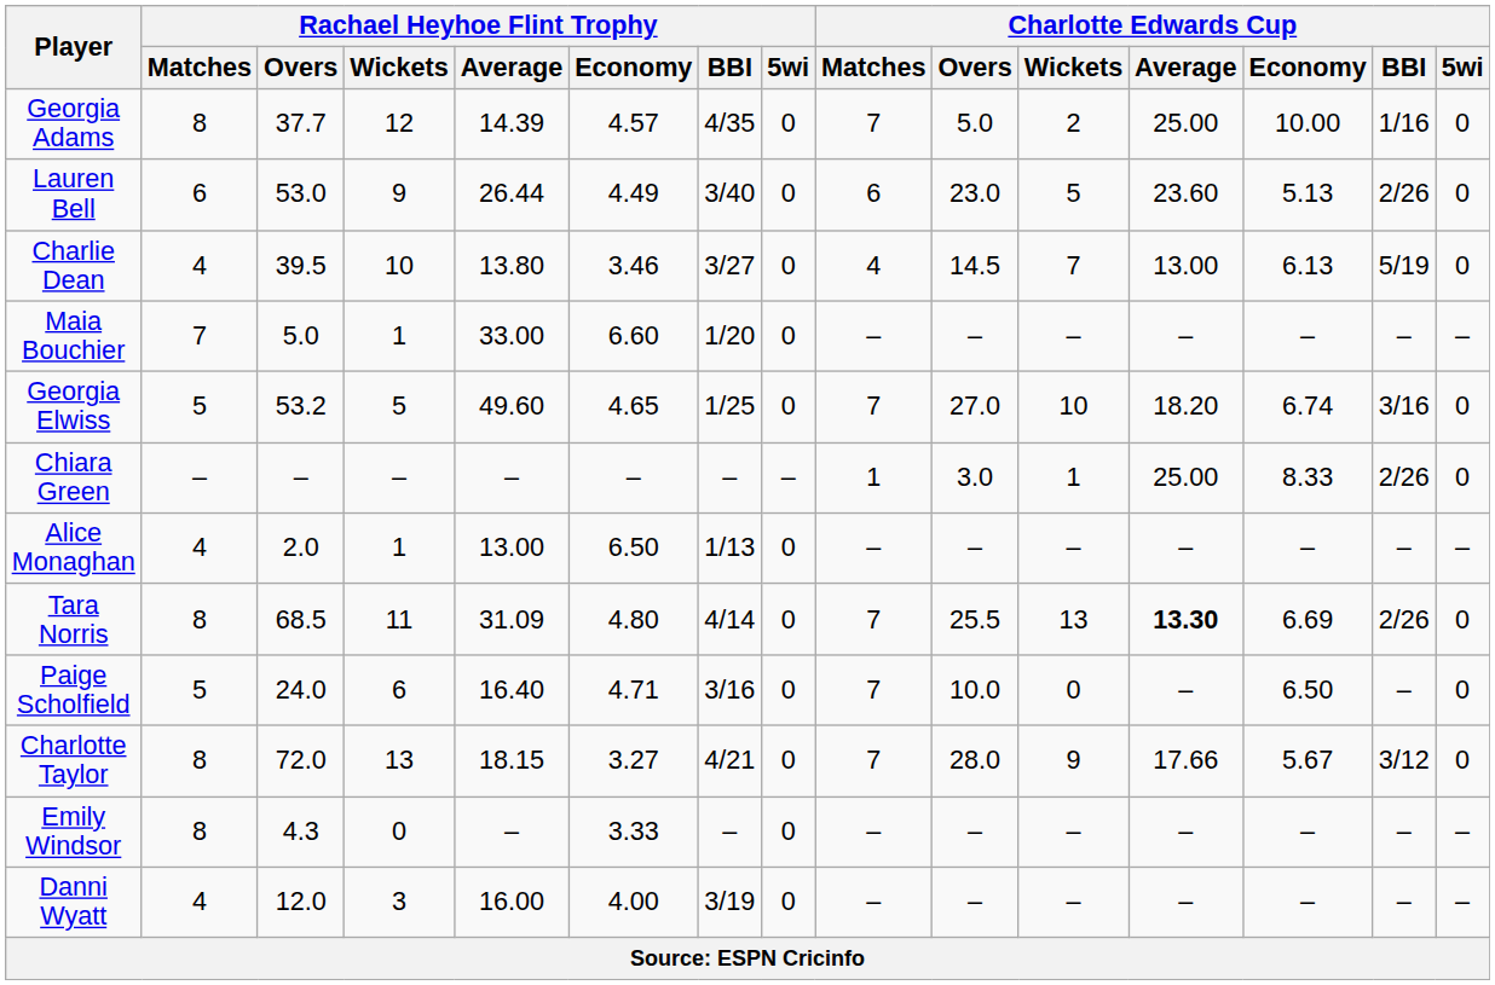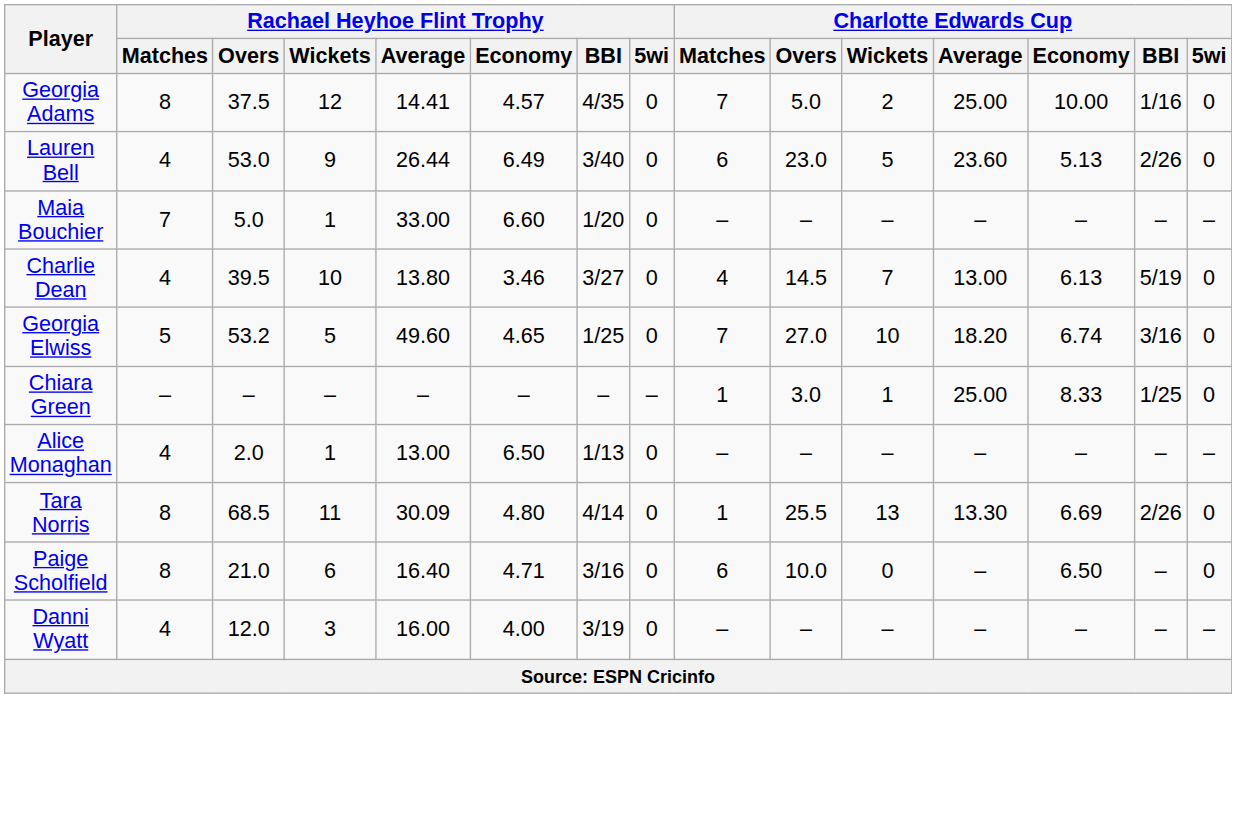 <table class="wikitable" style="text-align:center; width:82%;">
 <tr>
 <th rowspan=2>Player</th>
 <th colspan=7><a href='#'>Rachael Heyhoe Flint Trophy</a></th>
 <th colspan=7><a href='#'>Charlotte Edwards Cup</a></th>
 </tr>
 <tr>
 <th>Matches</th>
 <th>Overs</th>
 <th>Wickets</th>
 <th>Average</th>
 <th>Economy</th>
 <th>BBI</th>
 <th>5wi</th>
 <th>Matches</th>
 <th>Overs</th>
 <th>Wickets</th>
 <th>Average</th>
 <th>Economy</th>
 <th>BBI</th>
 <th>5wi</th>
 </tr>
 <tr>
 <td><a href='#'>Georgia Adams</a></td>
 <td>8</td>
-<td>37.7</td>
+<td>37.5</td>
 <td>12</td>
-<td>14.39</td>
+<td>14.41</td>
 <td>4.57</td>
 <td>4/35</td>
 <td>0</td>
 <td>7</td>
 <td>5.0</td>
 <td>2</td>
 <td>25.00</td>
 <td>10.00</td>
 <td>1/16</td>
 <td>0</td>
 </tr>
 <tr>
 <td><a href='#'>Lauren Bell</a></td>
-<td>6</td>
+<td>4</td>
 <td>53.0</td>
 <td>9</td>
 <td>26.44</td>
-<td>4.49</td>
+<td>6.49</td>
 <td>3/40</td>
 <td>0</td>
 <td>6</td>
 <td>23.0</td>
 <td>5</td>
 <td>23.60</td>
 <td>5.13</td>
 <td>2/26</td>
-<td>0</td>
-</tr>
-<tr>
-<td><a href='#'>Charlie Dean</a></td>
-<td>4</td>
-<td>39.5</td>
-<td>10</td>
-<td>13.80</td>
-<td>3.46</td>
-<td>3/27</td>
-<td>0</td>
-<td>4</td>
-<td>14.5</td>
-<td>7</td>
-<td>13.00</td>
-<td>6.13</td>
-<td>5/19</td>
 <td>0</td>
 </tr>
 <tr>
 <td><a href='#'>Maia Bouchier</a></td>
 <td>7</td>
 <td>5.0</td>
 <td>1</td>
 <td>33.00</td>
 <td>6.60</td>
 <td>1/20</td>
 <td>0</td>
 <td>–</td>
 <td>–</td>
 <td>–</td>
 <td>–</td>
 <td>–</td>
 <td>–</td>
 <td>–</td>
+</tr>
+<tr>
+<td><a href='#'>Charlie Dean</a></td>
+<td>4</td>
+<td>39.5</td>
+<td>10</td>
+<td>13.80</td>
+<td>3.46</td>
+<td>3/27</td>
+<td>0</td>
+<td>4</td>
+<td>14.5</td>
+<td>7</td>
+<td>13.00</td>
+<td>6.13</td>
+<td>5/19</td>
+<td>0</td>
 </tr>
 <tr>
 <td><a href='#'>Georgia Elwiss</a></td>
 <td>5</td>
 <td>53.2</td>
 <td>5</td>
 <td>49.60</td>
 <td>4.65</td>
 <td>1/25</td>
 <td>0</td>
 <td>7</td>
 <td>27.0</td>
 <td>10</td>
 <td>18.20</td>
 <td>6.74</td>
 <td>3/16</td>
 <td>0</td>
 </tr>
 <tr>
 <td><a href='#'>Chiara Green</a></td>
 <td>–</td>
 <td>–</td>
 <td>–</td>
 <td>–</td>
 <td>–</td>
 <td>–</td>
 <td>–</td>
 <td>1</td>
 <td>3.0</td>
 <td>1</td>
 <td>25.00</td>
 <td>8.33</td>
-<td>2/26</td>
+<td>1/25</td>
 <td>0</td>
 </tr>
 <tr>
 <td><a href='#'>Alice Monaghan</a></td>
 <td>4</td>
 <td>2.0</td>
 <td>1</td>
 <td>13.00</td>
 <td>6.50</td>
 <td>1/13</td>
 <td>0</td>
 <td>–</td>
 <td>–</td>
 <td>–</td>
 <td>–</td>
 <td>–</td>
 <td>–</td>
 <td>–</td>
 </tr>
 <tr>
 <td><a href='#'>Tara Norris</a></td>
 <td>8</td>
 <td>68.5</td>
 <td>11</td>
-<td>31.09</td>
+<td>30.09</td>
 <td>4.80</td>
 <td>4/14</td>
 <td>0</td>
-<td>7</td>
+<td>1</td>
 <td>25.5</td>
 <td>13</td>
-<td><strong>13.30</strong></td>
+<td>13.30</td>
 <td>6.69</td>
 <td>2/26</td>
 <td>0</td>
 </tr>
 <tr>
 <td><a href='#'>Paige Scholfield</a></td>
-<td>5</td>
-<td>24.0</td>
+<td>8</td>
+<td>21.0</td>
 <td>6</td>
 <td>16.40</td>
 <td>4.71</td>
 <td>3/16</td>
 <td>0</td>
-<td>7</td>
+<td>6</td>
 <td>10.0</td>
 <td>0</td>
 <td>–</td>
 <td>6.50</td>
 <td>–</td>
 <td>0</td>
-</tr>
-<tr>
-<td><a href='#'>Charlotte Taylor</a></td>
-<td>8</td>
-<td>72.0</td>
-<td>13</td>
-<td>18.15</td>
-<td>3.27</td>
-<td>4/21</td>
-<td>0</td>
-<td>7</td>
-<td>28.0</td>
-<td>9</td>
-<td>17.66</td>
-<td>5.67</td>
-<td>3/12</td>
-<td>0</td>
-</tr>
-<tr>
-<td><a href='#'>Emily Windsor</a></td>
-<td>8</td>
-<td>4.3</td>
-<td>0</td>
-<td>–</td>
-<td>3.33</td>
-<td>–</td>
-<td>0</td>
-<td>–</td>
-<td>–</td>
-<td>–</td>
-<td>–</td>
-<td>–</td>
-<td>–</td>
-<td>–</td>
 </tr>
 <tr>
 <td><a href='#'>Danni Wyatt</a></td>
 <td>4</td>
 <td>12.0</td>
 <td>3</td>
 <td>16.00</td>
 <td>4.00</td>
 <td>3/19</td>
 <td>0</td>
 <td>–</td>
 <td>–</td>
 <td>–</td>
 <td>–</td>
 <td>–</td>
 <td>–</td>
 <td>–</td>
 </tr>
 <tr>
 <th colspan="15"><small>Source: ESPN Cricinfo</small></th>
 </tr>
 </table>
